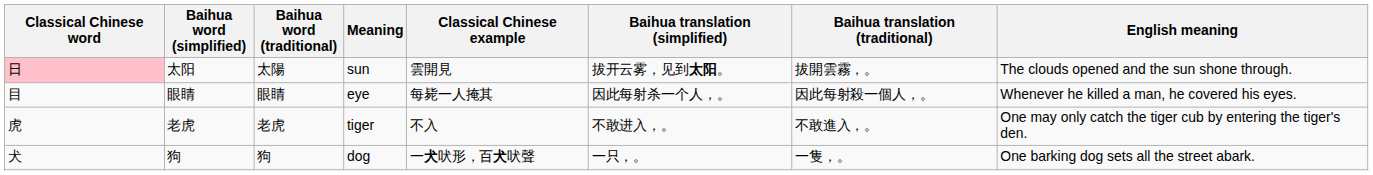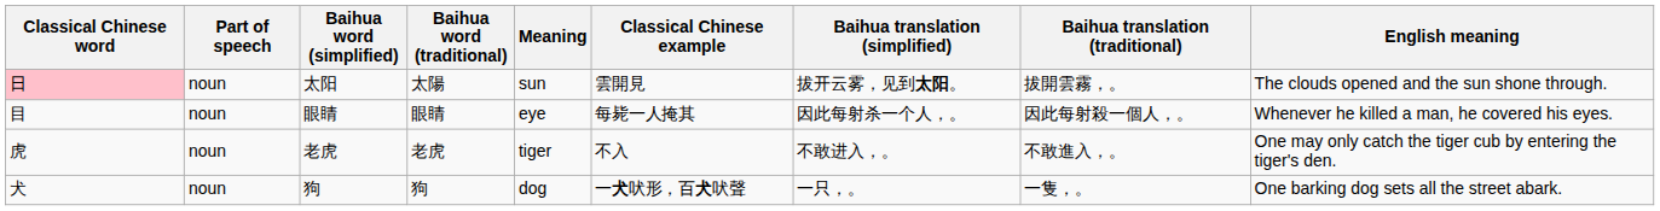 <table class="wikitable">
 <tr>
 <th>Classical Chinese word</th>
+<th>Part of speech</th>
 <th>Baihua word<br>(simplified)</th>
 <th>Baihua word<br>(traditional)</th>
 <th>Meaning</th>
 <th>Classical Chinese example</th>
 <th>Baihua translation (simplified)</th>
 <th>Baihua translation (traditional)</th>
 <th>English meaning</th>
 </tr>
 <tr>
 <td style="background: pink;">日</td>
+<td>noun</td>
 <td>太阳</td>
 <td>太陽</td>
 <td>sun</td>
 <td>雲開見<strong></strong></td>
 <td>拔开云雾，见到<strong>太阳</strong>。</td>
 <td>拔開雲霧，<strong></strong>。</td>
 <td>The clouds opened and the sun shone through.</td>
 </tr>
 <tr>
 <td>目</td>
+<td>noun</td>
 <td>眼睛</td>
 <td>眼睛</td>
 <td>eye</td>
 <td>每毙一人掩其<strong></strong></td>
 <td>因此每射杀一个人，<strong></strong>。</td>
 <td>因此每射殺一個人，<strong></strong>。</td>
 <td>Whenever he killed a man, he covered his eyes.</td>
 </tr>
 <tr>
 <td>虎</td>
+<td>noun</td>
 <td>老虎</td>
 <td>老虎</td>
 <td>tiger</td>
 <td>不入<strong></strong><strong></strong></td>
 <td>不敢进入<strong></strong>，<strong></strong>。</td>
 <td>不敢進入<strong></strong>，<strong></strong>。</td>
 <td>One may only catch the tiger cub by entering the tiger's den.</td>
 </tr>
 <tr>
 <td>犬</td>
+<td>noun</td>
 <td>狗</td>
 <td>狗</td>
 <td>dog</td>
 <td>一<strong>犬</strong>吠形，百<strong>犬</strong>吠聲</td>
 <td>一只<strong></strong>，<strong></strong>。</td>
 <td>一隻<strong></strong>，<strong></strong>。</td>
 <td>One barking dog sets all the street abark.</td>
 </tr>
 </table>
